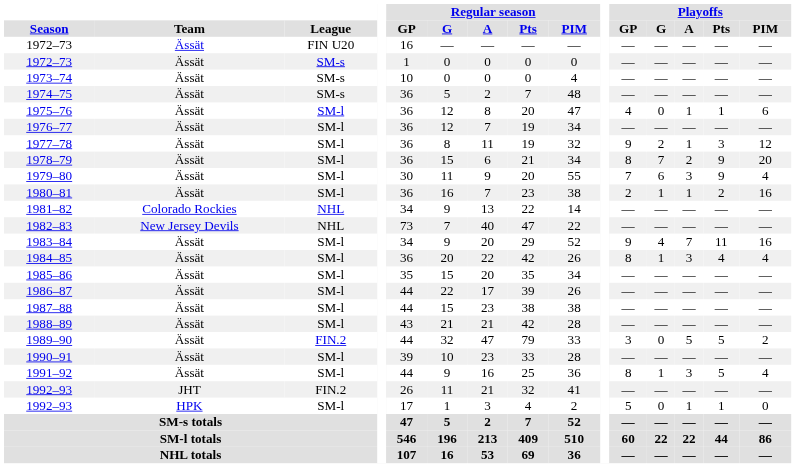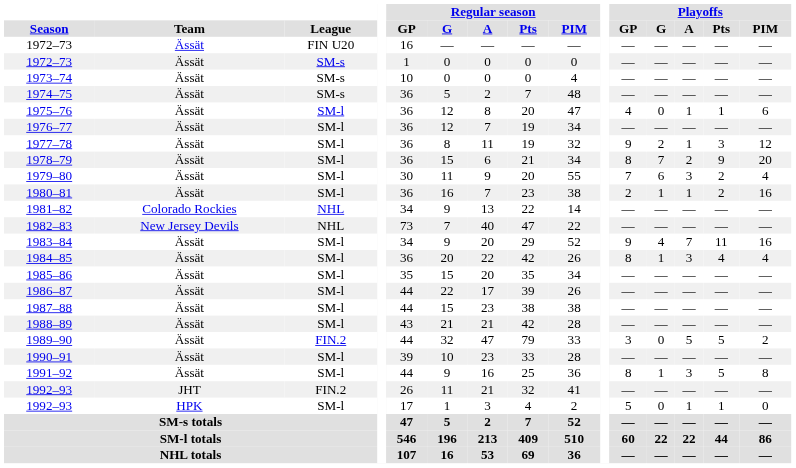 <table border="0" cellpadding="1" cellspacing="0" style="text-align:center; width:60em;">
 <tr style="background:#e0e0e0;">
 <th colspan="3"  bgcolor="#ffffff"> </th>
 <th rowspan="99" bgcolor="#ffffff"> </th>
 <th colspan="5"><a href='#'>Regular season</a></th>
 <th rowspan="99" bgcolor="#ffffff"> </th>
 <th colspan="5"><a href='#'>Playoffs</a></th>
 </tr>
 <tr style="background:#e0e0e0;">
 <th><a href='#'>Season</a></th>
 <th>Team</th>
 <th>League</th>
 <th>GP</th>
 <th><a href='#'>G</a></th>
 <th><a href='#'>A</a></th>
 <th><a href='#'>Pts</a></th>
 <th><a href='#'>PIM</a></th>
 <th>GP</th>
 <th>G</th>
 <th>A</th>
 <th>Pts</th>
 <th>PIM</th>
 </tr>
 <tr>
 <td>1972–73</td>
 <td><a href='#'>Ässät</a></td>
 <td>FIN U20</td>
 <td>16</td>
 <td>—</td>
 <td>—</td>
 <td>—</td>
 <td>—</td>
 <td>—</td>
 <td>—</td>
 <td>—</td>
 <td>—</td>
 <td>—</td>
 </tr>
 <tr bgcolor="#f0f0f0">
 <td><a href='#'>1972–73</a></td>
 <td>Ässät</td>
 <td><a href='#'>SM-s</a></td>
 <td>1</td>
 <td>0</td>
 <td>0</td>
 <td>0</td>
 <td>0</td>
 <td>—</td>
 <td>—</td>
 <td>—</td>
 <td>—</td>
 <td>—</td>
 </tr>
 <tr>
 <td><a href='#'>1973–74</a></td>
 <td>Ässät</td>
 <td>SM-s</td>
 <td>10</td>
 <td>0</td>
 <td>0</td>
 <td>0</td>
 <td>4</td>
 <td>—</td>
 <td>—</td>
 <td>—</td>
 <td>—</td>
 <td>—</td>
 </tr>
 <tr bgcolor="#f0f0f0">
 <td><a href='#'>1974–75</a></td>
 <td>Ässät</td>
 <td>SM-s</td>
 <td>36</td>
 <td>5</td>
 <td>2</td>
 <td>7</td>
 <td>48</td>
 <td>—</td>
 <td>—</td>
 <td>—</td>
 <td>—</td>
 <td>—</td>
 </tr>
 <tr>
 <td><a href='#'>1975–76</a></td>
 <td>Ässät</td>
 <td><a href='#'>SM-l</a></td>
 <td>36</td>
 <td>12</td>
 <td>8</td>
 <td>20</td>
 <td>47</td>
 <td>4</td>
 <td>0</td>
 <td>1</td>
 <td>1</td>
 <td>6</td>
 </tr>
 <tr bgcolor="#f0f0f0">
 <td><a href='#'>1976–77</a></td>
 <td>Ässät</td>
 <td>SM-l</td>
 <td>36</td>
 <td>12</td>
 <td>7</td>
 <td>19</td>
 <td>34</td>
 <td>—</td>
 <td>—</td>
 <td>—</td>
 <td>—</td>
 <td>—</td>
 </tr>
 <tr>
 <td><a href='#'>1977–78</a></td>
 <td>Ässät</td>
 <td>SM-l</td>
 <td>36</td>
 <td>8</td>
 <td>11</td>
 <td>19</td>
 <td>32</td>
 <td>9</td>
 <td>2</td>
 <td>1</td>
 <td>3</td>
 <td>12</td>
 </tr>
 <tr bgcolor="#f0f0f0">
 <td><a href='#'>1978–79</a></td>
 <td>Ässät</td>
 <td>SM-l</td>
 <td>36</td>
 <td>15</td>
 <td>6</td>
 <td>21</td>
 <td>34</td>
 <td>8</td>
 <td>7</td>
 <td>2</td>
 <td>9</td>
 <td>20</td>
 </tr>
 <tr>
 <td><a href='#'>1979–80</a></td>
 <td>Ässät</td>
 <td>SM-l</td>
 <td>30</td>
 <td>11</td>
 <td>9</td>
 <td>20</td>
 <td>55</td>
 <td>7</td>
 <td>6</td>
 <td>3</td>
-<td>9</td>
+<td>2</td>
 <td>4</td>
 </tr>
 <tr bgcolor="#f0f0f0">
 <td><a href='#'>1980–81</a></td>
 <td>Ässät</td>
 <td>SM-l</td>
 <td>36</td>
 <td>16</td>
 <td>7</td>
 <td>23</td>
 <td>38</td>
 <td>2</td>
 <td>1</td>
 <td>1</td>
 <td>2</td>
 <td>16</td>
 </tr>
 <tr>
 <td><a href='#'>1981–82</a></td>
 <td><a href='#'>Colorado Rockies</a></td>
 <td><a href='#'>NHL</a></td>
 <td>34</td>
 <td>9</td>
 <td>13</td>
 <td>22</td>
 <td>14</td>
 <td>—</td>
 <td>—</td>
 <td>—</td>
 <td>—</td>
 <td>—</td>
 </tr>
 <tr bgcolor="#f0f0f0">
 <td><a href='#'>1982–83</a></td>
 <td><a href='#'>New Jersey Devils</a></td>
 <td>NHL</td>
 <td>73</td>
 <td>7</td>
 <td>40</td>
 <td>47</td>
 <td>22</td>
 <td>—</td>
 <td>—</td>
 <td>—</td>
 <td>—</td>
 <td>—</td>
 </tr>
 <tr>
 <td><a href='#'>1983–84</a></td>
 <td>Ässät</td>
 <td>SM-l</td>
 <td>34</td>
 <td>9</td>
 <td>20</td>
 <td>29</td>
 <td>52</td>
 <td>9</td>
 <td>4</td>
 <td>7</td>
 <td>11</td>
 <td>16</td>
 </tr>
 <tr bgcolor="#f0f0f0">
 <td><a href='#'>1984–85</a></td>
 <td>Ässät</td>
 <td>SM-l</td>
 <td>36</td>
 <td>20</td>
 <td>22</td>
 <td>42</td>
 <td>26</td>
 <td>8</td>
 <td>1</td>
 <td>3</td>
 <td>4</td>
 <td>4</td>
 </tr>
 <tr>
 <td><a href='#'>1985–86</a></td>
 <td>Ässät</td>
 <td>SM-l</td>
 <td>35</td>
 <td>15</td>
 <td>20</td>
 <td>35</td>
 <td>34</td>
 <td>—</td>
 <td>—</td>
 <td>—</td>
 <td>—</td>
 <td>—</td>
 </tr>
 <tr bgcolor="#f0f0f0">
 <td><a href='#'>1986–87</a></td>
 <td>Ässät</td>
 <td>SM-l</td>
 <td>44</td>
 <td>22</td>
 <td>17</td>
 <td>39</td>
 <td>26</td>
 <td>—</td>
 <td>—</td>
 <td>—</td>
 <td>—</td>
 <td>—</td>
 </tr>
 <tr>
 <td><a href='#'>1987–88</a></td>
 <td>Ässät</td>
 <td>SM-l</td>
 <td>44</td>
 <td>15</td>
 <td>23</td>
 <td>38</td>
 <td>38</td>
 <td>—</td>
 <td>—</td>
 <td>—</td>
 <td>—</td>
 <td>—</td>
 </tr>
 <tr bgcolor="#f0f0f0">
 <td><a href='#'>1988–89</a></td>
 <td>Ässät</td>
 <td>SM-l</td>
 <td>43</td>
 <td>21</td>
 <td>21</td>
 <td>42</td>
 <td>28</td>
 <td>—</td>
 <td>—</td>
 <td>—</td>
 <td>—</td>
 <td>—</td>
 </tr>
 <tr>
 <td><a href='#'>1989–90</a></td>
 <td>Ässät</td>
 <td><a href='#'>FIN.2</a></td>
 <td>44</td>
 <td>32</td>
 <td>47</td>
 <td>79</td>
 <td>33</td>
 <td>3</td>
 <td>0</td>
 <td>5</td>
 <td>5</td>
 <td>2</td>
 </tr>
 <tr bgcolor="#f0f0f0">
 <td><a href='#'>1990–91</a></td>
 <td>Ässät</td>
 <td>SM-l</td>
 <td>39</td>
 <td>10</td>
 <td>23</td>
 <td>33</td>
 <td>28</td>
 <td>—</td>
 <td>—</td>
 <td>—</td>
 <td>—</td>
 <td>—</td>
 </tr>
 <tr>
 <td><a href='#'>1991–92</a></td>
 <td>Ässät</td>
 <td>SM-l</td>
 <td>44</td>
 <td>9</td>
 <td>16</td>
 <td>25</td>
 <td>36</td>
 <td>8</td>
 <td>1</td>
 <td>3</td>
 <td>5</td>
-<td>4</td>
+<td>8</td>
 </tr>
 <tr bgcolor="#f0f0f0">
 <td><a href='#'>1992–93</a></td>
 <td>JHT</td>
 <td>FIN.2</td>
 <td>26</td>
 <td>11</td>
 <td>21</td>
 <td>32</td>
 <td>41</td>
 <td>—</td>
 <td>—</td>
 <td>—</td>
 <td>—</td>
 <td>—</td>
 </tr>
 <tr>
 <td><a href='#'>1992–93</a></td>
 <td><a href='#'>HPK</a></td>
 <td>SM-l</td>
 <td>17</td>
 <td>1</td>
 <td>3</td>
 <td>4</td>
 <td>2</td>
 <td>5</td>
 <td>0</td>
 <td>1</td>
 <td>1</td>
 <td>0</td>
 </tr>
 <tr bgcolor="#e0e0e0">
 <th colspan="3">SM-s totals</th>
 <th>47</th>
 <th>5</th>
 <th>2</th>
 <th>7</th>
 <th>52</th>
 <th>—</th>
 <th>—</th>
 <th>—</th>
 <th>—</th>
 <th>—</th>
 </tr>
 <tr bgcolor="#e0e0e0">
 <th colspan="3">SM-l totals</th>
 <th>546</th>
 <th>196</th>
 <th>213</th>
 <th>409</th>
 <th>510</th>
 <th>60</th>
 <th>22</th>
 <th>22</th>
 <th>44</th>
 <th>86</th>
 </tr>
 <tr bgcolor="#e0e0e0">
 <th colspan="3">NHL totals</th>
 <th>107</th>
 <th>16</th>
 <th>53</th>
 <th>69</th>
 <th>36</th>
 <th>—</th>
 <th>—</th>
 <th>—</th>
 <th>—</th>
 <th>—</th>
 </tr>
 </table>
